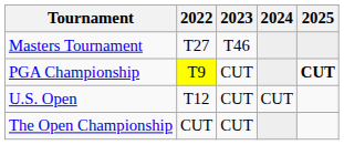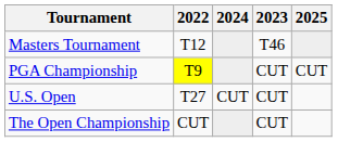 <table class="wikitable" style="font-size:95%;text-align:center;">
 <tr>
 <th>Tournament</th>
 <th>2022</th>
+<th>2024</th>
 <th>2023</th>
-<th>2024</th>
 <th>2025</th>
 </tr>
 <tr>
 <td align=left><a href='#'>Masters Tournament</a></td>
-<td>T27</td>
+<td>T12</td>
+<td style="background:#eeeeee;"></td>
 <td>T46</td>
-<td style="background:#eeeeee;"></td>
 <td style="background:#eeeeee;"></td>
 </tr>
 <tr>
 <td align=left><a href='#'>PGA Championship</a></td>
 <td style="background:yellow;">T9</td>
+<td style="background:#eeeeee;"></td>
 <td>CUT</td>
-<td style="background:#eeeeee;"></td>
-<td><strong>CUT</strong></td>
+<td>CUT</td>
 </tr>
 <tr>
 <td align=left><a href='#'>U.S. Open</a></td>
-<td>T12</td>
+<td>T27</td>
 <td>CUT</td>
 <td>CUT</td>
 <td></td>
 </tr>
 <tr>
 <td align=left><a href='#'>The Open Championship</a></td>
 <td>CUT</td>
+<td style="background:#eeeeee;"></td>
 <td>CUT</td>
-<td style="background:#eeeeee;"></td>
 <td></td>
 </tr>
 </table>
